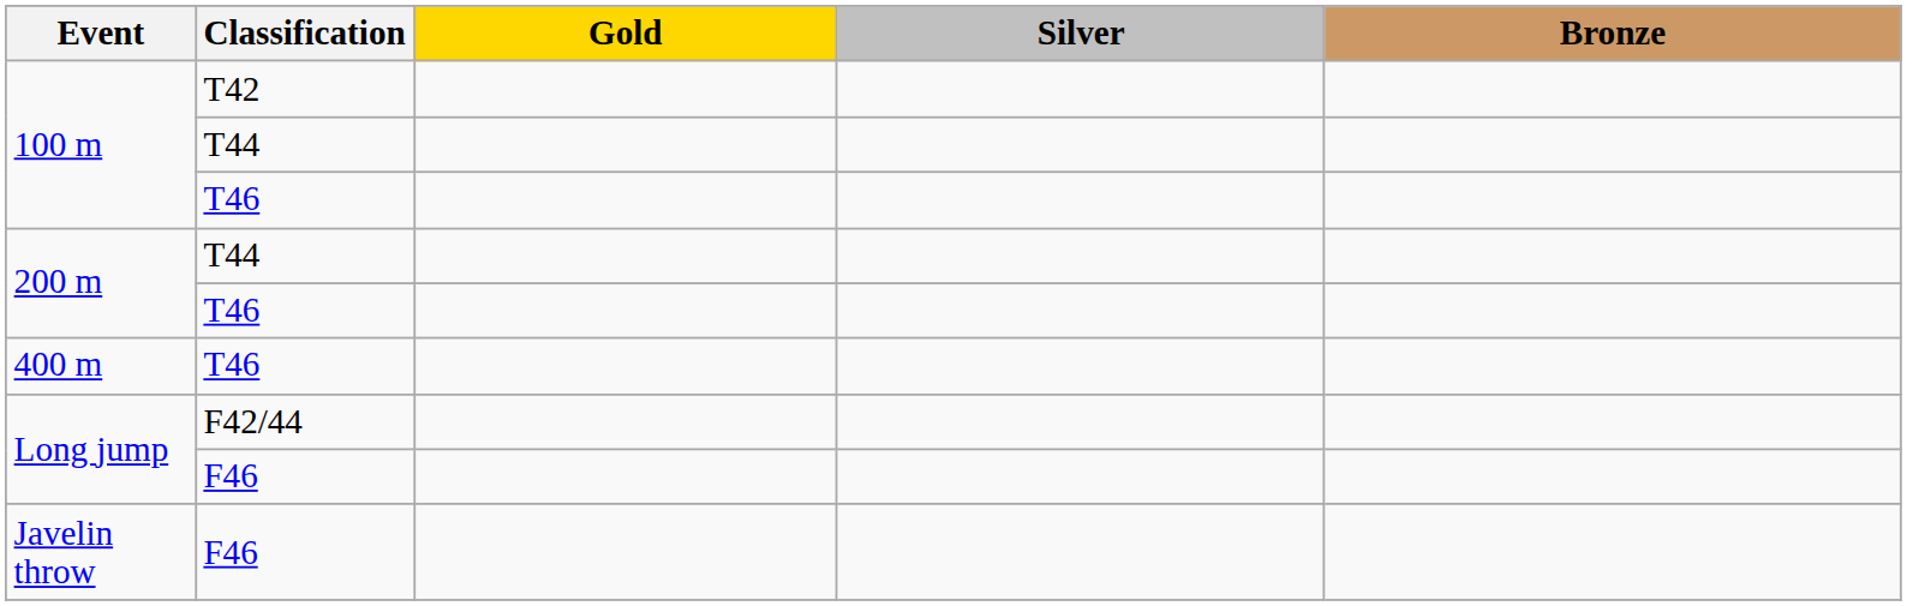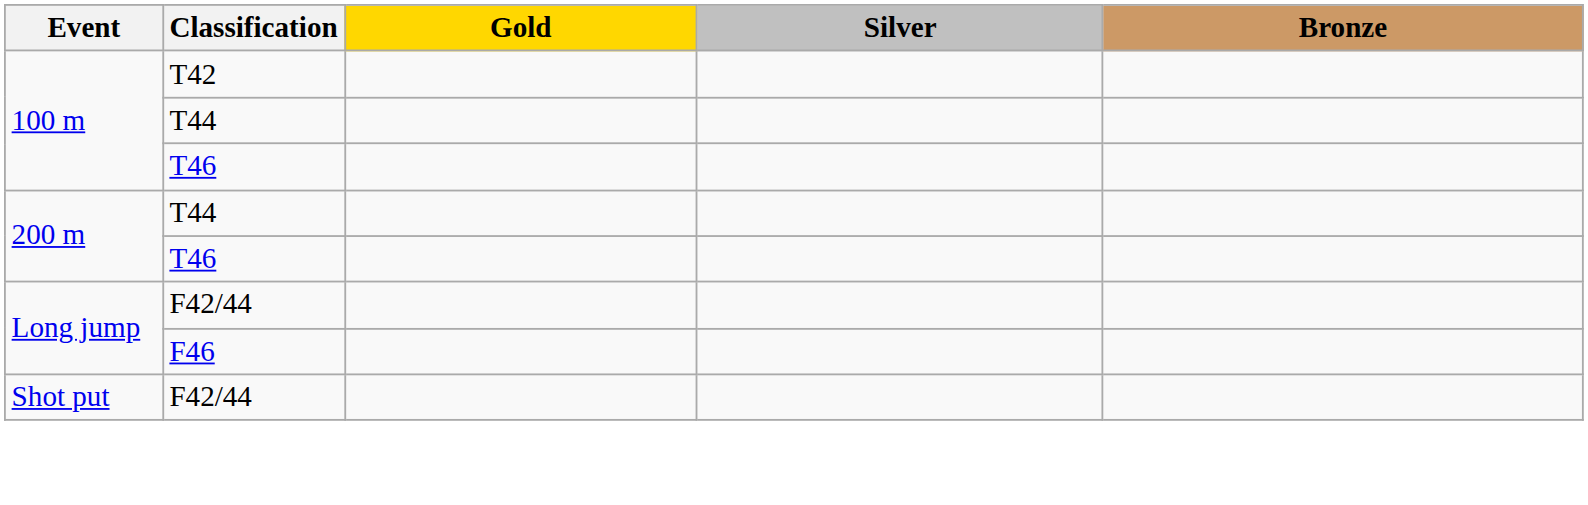 <table class=wikitable style="font-size:100%">
 <tr>
 <th rowspan="1" width="10%">Event</th>
 <th rowspan="1" width="5%">Classification</th>
 <th rowspan="1" style="background:gold;">Gold</th>
 <th colspan="1" style="background:silver;">Silver</th>
 <th colspan="1" style="background:#CC9966;">Bronze</th>
 </tr>
 <tr>
 <td rowspan="3"><a href='#'>100 m</a></td>
 <td>T42<br></td>
 <td></td>
 <td></td>
 <td></td>
 </tr>
 <tr>
 <td>T44<br></td>
 <td></td>
 <td></td>
 <td></td>
 </tr>
 <tr>
 <td><a href='#'>T46</a><br></td>
 <td></td>
 <td></td>
 <td></td>
 </tr>
 <tr>
 <td rowspan="2"><a href='#'>200 m</a></td>
 <td>T44<br></td>
 <td></td>
 <td></td>
 <td></td>
 </tr>
 <tr>
 <td><a href='#'>T46</a><br></td>
 <td></td>
 <td></td>
 <td></td>
 </tr>
 <tr>
-<td><a href='#'>400 m</a></td>
-<td><a href='#'>T46</a><br></td>
-<td></td>
-<td></td>
-<td></td>
-</tr>
-<tr>
 <td rowspan="2"><a href='#'>Long jump</a></td>
 <td>F42/44<br></td>
 <td></td>
 <td></td>
 <td></td>
 </tr>
 <tr>
 <td><a href='#'>F46</a><br></td>
 <td></td>
 <td></td>
 <td></td>
 </tr>
 <tr>
-<td><a href='#'>Javelin throw</a></td>
-<td><a href='#'>F46</a><br></td>
+<td><a href='#'>Shot put</a></td>
+<td>F42/44<br></td>
 <td></td>
 <td></td>
 <td></td>
 </tr>
 </table>
